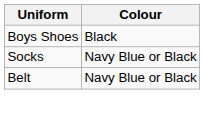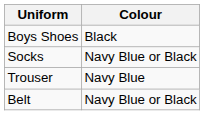 <table Class = "wikitable">
 <tr>
 <th>Uniform</th>
 <th>Colour</th>
 </tr>
 <tr>
 <td>Boys Shoes</td>
 <td>Black</td>
 </tr>
 <tr>
 <td>Socks</td>
 <td>Navy Blue or Black</td>
 </tr>
 <tr>
+<td>Trouser</td>
+<td>Navy Blue</td>
+</tr>
+<tr>
 <td>Belt</td>
 <td>Navy Blue or Black</td>
 </tr>
 </table>
